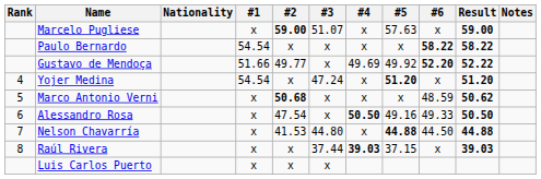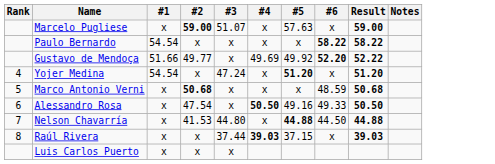 <table class="wikitable sortable" style="text-align:center;font-size:95%">
 <tr>
 <th>Rank</th>
 <th>Name</th>
-<th>Nationality</th>
 <th>#1</th>
 <th>#2</th>
 <th>#3</th>
 <th>#4</th>
 <th>#5</th>
 <th>#6</th>
 <th>Result</th>
 <th>Notes</th>
 </tr>
 <tr>
 <td></td>
 <td align=left><a href='#'>Marcelo Pugliese</a></td>
-<td align=left></td>
 <td>x</td>
 <td><strong>59.00</strong></td>
 <td>51.07</td>
 <td>x</td>
 <td>57.63</td>
 <td>x</td>
 <td><strong>59.00</strong></td>
 <td></td>
 </tr>
 <tr>
 <td></td>
 <td align=left><a href='#'>Paulo Bernardo</a></td>
-<td align=left></td>
 <td>54.54</td>
 <td>x</td>
 <td>x</td>
 <td>x</td>
 <td>x</td>
 <td><strong>58.22</strong></td>
 <td><strong>58.22</strong></td>
 <td></td>
 </tr>
 <tr>
 <td></td>
 <td align=left><a href='#'>Gustavo de Mendoça</a></td>
-<td align=left></td>
 <td>51.66</td>
 <td>49.77</td>
 <td>x</td>
 <td>49.69</td>
 <td>49.92</td>
 <td><strong>52.20</strong></td>
 <td><strong>52.22</strong></td>
 <td></td>
 </tr>
 <tr>
 <td>4</td>
 <td align=left><a href='#'>Yojer Medina</a></td>
-<td align=left></td>
 <td>54.54</td>
 <td>x</td>
 <td>47.24</td>
 <td>x</td>
 <td><strong>51.20</strong></td>
 <td>x</td>
 <td><strong>51.20</strong></td>
 <td></td>
 </tr>
 <tr>
 <td>5</td>
 <td align=left><a href='#'>Marco Antonio Verni</a></td>
-<td align=left></td>
 <td>x</td>
 <td><strong>50.68</strong></td>
 <td>x</td>
 <td>x</td>
 <td>x</td>
 <td>48.59</td>
-<td><strong>50.62</strong></td>
+<td><strong>50.68</strong></td>
 <td></td>
 </tr>
 <tr>
 <td>6</td>
 <td align=left><a href='#'>Alessandro Rosa</a></td>
-<td align=left></td>
 <td>x</td>
 <td>47.54</td>
 <td>x</td>
 <td><strong>50.50</strong></td>
 <td>49.16</td>
 <td>49.33</td>
 <td><strong>50.50</strong></td>
 <td></td>
 </tr>
 <tr>
 <td>7</td>
 <td align=left><a href='#'>Nelson Chavarría</a></td>
-<td align=left></td>
 <td>x</td>
 <td>41.53</td>
 <td>44.80</td>
 <td>x</td>
 <td><strong>44.88</strong></td>
 <td>44.50</td>
 <td><strong>44.88</strong></td>
 <td></td>
 </tr>
 <tr>
 <td>8</td>
 <td align=left><a href='#'>Raúl Rivera</a></td>
-<td align=left></td>
 <td>x</td>
 <td>x</td>
 <td>37.44</td>
 <td><strong>39.03</strong></td>
 <td>37.15</td>
 <td>x</td>
 <td><strong>39.03</strong></td>
 <td></td>
 </tr>
 <tr>
 <td></td>
 <td align=left><a href='#'>Luis Carlos Puerto</a></td>
-<td align=left></td>
 <td>x</td>
 <td>x</td>
 <td>x</td>
 <td></td>
 <td></td>
 <td></td>
 <td><strong></strong></td>
 <td></td>
 </tr>
 </table>
